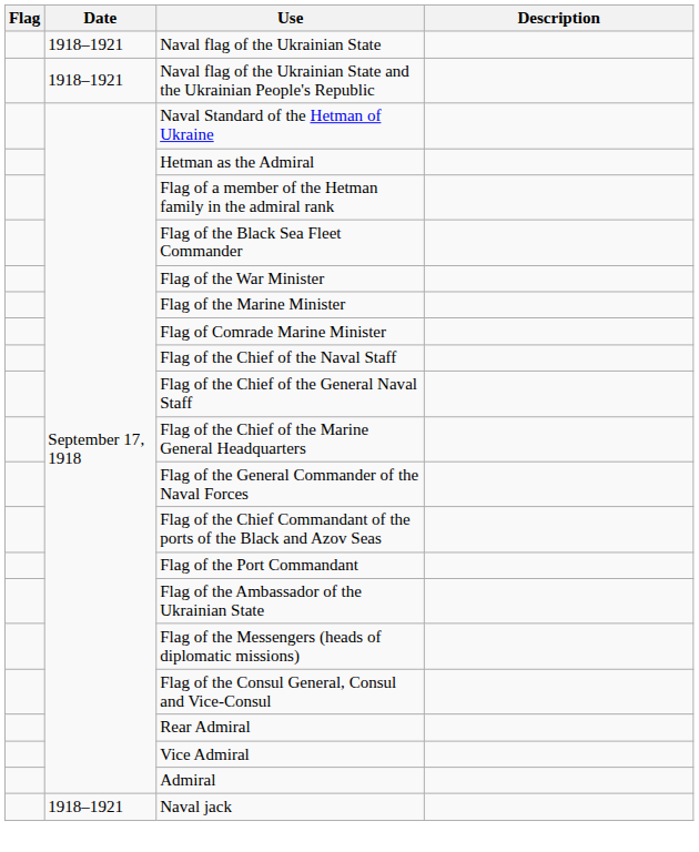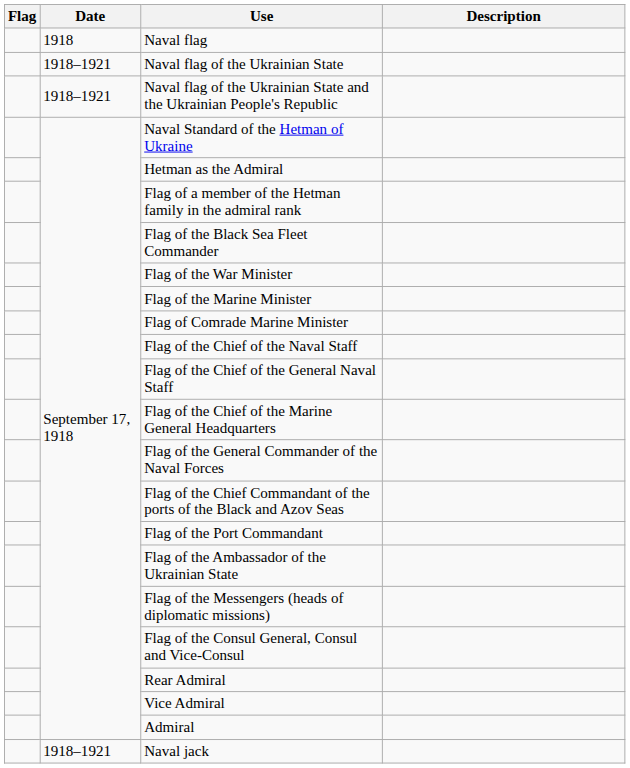 <table class="wikitable">
 <tr>
 <th>Flag</th>
 <th style="width:100px;">Date</th>
 <th style="width:250px;">Use</th>
 <th style="width:250px;">Description</th>
+</tr>
+<tr>
+<td></td>
+<td>1918</td>
+<td>Naval flag</td>
+<td></td>
 </tr>
 <tr>
 <td></td>
 <td>1918–1921</td>
 <td>Naval flag of the Ukrainian State</td>
 <td></td>
 </tr>
 <tr>
 <td></td>
 <td>1918–1921</td>
 <td>Naval flag of the Ukrainian State and the Ukrainian People's Republic</td>
 <td></td>
 </tr>
 <tr>
 <td></td>
 <td rowspan="19">September 17, 1918</td>
 <td>Naval Standard of the <a href='#'>Hetman of Ukraine</a></td>
 <td></td>
 </tr>
 <tr>
 <td></td>
 <td>Hetman as the Admiral</td>
 <td></td>
 </tr>
 <tr>
 <td></td>
 <td>Flag of a member of the Hetman family in the admiral rank</td>
 <td></td>
 </tr>
 <tr>
 <td></td>
 <td>Flag of the Black Sea Fleet Commander</td>
 <td></td>
 </tr>
 <tr>
 <td></td>
 <td>Flag of the War Minister</td>
 <td></td>
 </tr>
 <tr>
 <td></td>
 <td>Flag of the Marine Minister</td>
 <td></td>
 </tr>
 <tr>
 <td></td>
 <td>Flag of Comrade Marine Minister</td>
 <td></td>
 </tr>
 <tr>
 <td></td>
 <td>Flag of the Chief of the Naval Staff</td>
 <td></td>
 </tr>
 <tr>
 <td></td>
 <td>Flag of the Chief of the General Naval Staff</td>
 <td></td>
 </tr>
 <tr>
 <td></td>
 <td>Flag of the Chief of the Marine General Headquarters</td>
 <td></td>
 </tr>
 <tr>
 <td></td>
 <td>Flag of the General Commander of the Naval Forces</td>
 <td></td>
 </tr>
 <tr>
 <td></td>
 <td>Flag of the Chief Commandant of the ports of the Black and Azov Seas</td>
 <td></td>
 </tr>
 <tr>
 <td></td>
 <td>Flag of the Port Commandant</td>
 <td></td>
 </tr>
 <tr>
 <td></td>
 <td>Flag of the Ambassador of the Ukrainian State</td>
 <td></td>
 </tr>
 <tr>
 <td></td>
 <td>Flag of the Messengers (heads of diplomatic missions)</td>
 <td></td>
 </tr>
 <tr>
 <td></td>
 <td>Flag of the Consul General, Consul and Vice-Consul</td>
 <td></td>
 </tr>
 <tr>
 <td></td>
 <td>Rear Admiral</td>
 <td></td>
 </tr>
 <tr>
 <td></td>
 <td>Vice Admiral</td>
 <td></td>
 </tr>
 <tr>
 <td></td>
 <td>Admiral</td>
 <td></td>
 </tr>
 <tr>
 <td></td>
 <td>1918–1921</td>
 <td>Naval jack</td>
 <td></td>
 </tr>
 </table>
